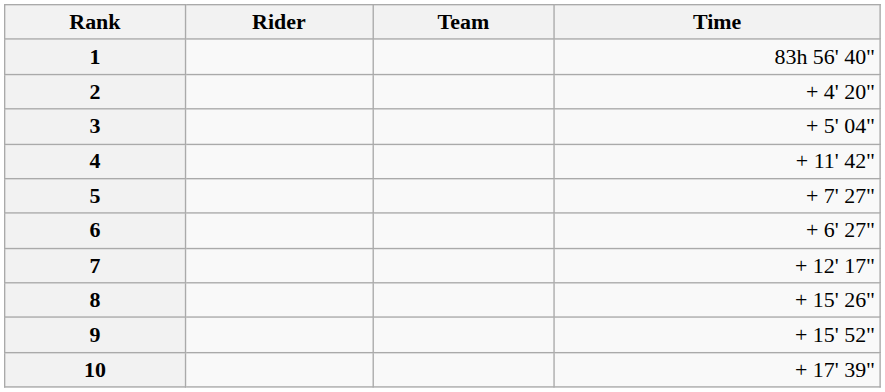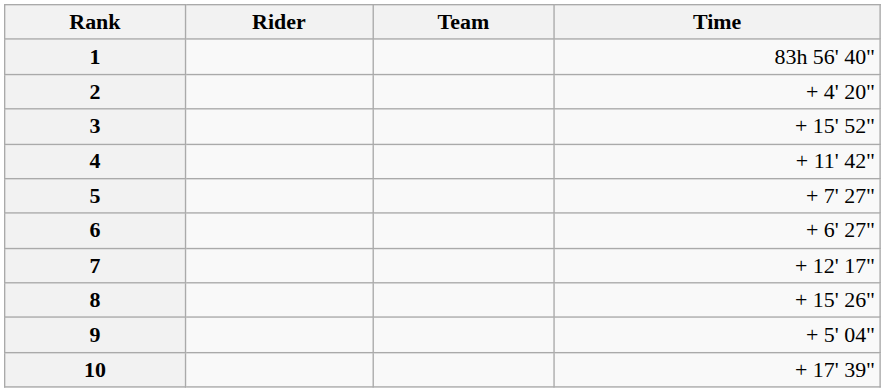 <table class="wikitable" style="width:40em;margin-bottom:0;">
 <tr>
 <th scope="col">Rank</th>
 <th scope="col">Rider</th>
 <th scope="col">Team</th>
 <th scope="col">Time</th>
 </tr>
 <tr>
 <th scope="row">1</th>
 <td> </td>
 <td></td>
 <td style="text-align:right;">83h 56' 40"</td>
 </tr>
 <tr>
 <th scope="row">2</th>
 <td>  </td>
 <td></td>
 <td style="text-align:right;">+ 4' 20"</td>
 </tr>
 <tr>
 <th scope="row">3</th>
 <td></td>
 <td></td>
-<td style="text-align:right;">+ 5' 04"</td>
+<td style="text-align:right;">+ 15' 52"</td>
 </tr>
 <tr>
 <th scope="row">4</th>
 <td> </td>
 <td></td>
 <td style="text-align:right;">+ 11' 42"</td>
 </tr>
 <tr>
 <th scope="row">5</th>
 <td> </td>
 <td></td>
 <td style="text-align:right;">+ 7' 27"</td>
 </tr>
 <tr>
 <th scope="row">6</th>
 <td></td>
 <td></td>
 <td style="text-align:right;">+ 6' 27"</td>
 </tr>
 <tr>
 <th scope="row">7</th>
 <td></td>
 <td></td>
 <td style="text-align:right;">+ 12' 17"</td>
 </tr>
 <tr>
 <th scope="row">8</th>
 <td></td>
 <td></td>
 <td style="text-align:right;">+ 15' 26"</td>
 </tr>
 <tr>
 <th scope="row">9</th>
 <td></td>
 <td></td>
-<td style="text-align:right;">+ 15' 52"</td>
+<td style="text-align:right;">+ 5' 04"</td>
 </tr>
 <tr>
 <th scope="row">10</th>
 <td></td>
 <td></td>
 <td style="text-align:right;">+ 17' 39"</td>
 </tr>
 </table>
